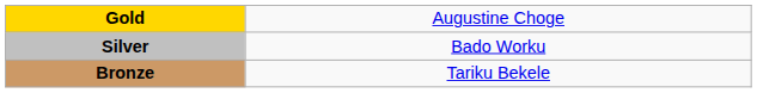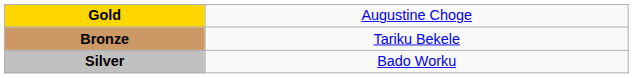 <table class="wikitable" style="text-align:center; " width="35%">
 <tr>
 <td bgcolor="gold"><strong>Gold</strong></td>
 <td><a href='#'>Augustine Choge</a><br>  <small><em></em></small></td>
 </tr>
 <tr>
+<td bgcolor="CC9966"><strong>Bronze</strong></td>
+<td><a href='#'>Tariku Bekele</a><br>  <small><em></em></small></td>
+</tr>
+<tr>
 <td bgcolor="silver"><strong>Silver</strong></td>
 <td><a href='#'>Bado Worku</a><br>  <small><em></em></small></td>
 </tr>
-<tr>
-<td bgcolor="CC9966"><strong>Bronze</strong></td>
-<td><a href='#'>Tariku Bekele</a><br>  <small><em></em></small></td>
-</tr>
 </table>
